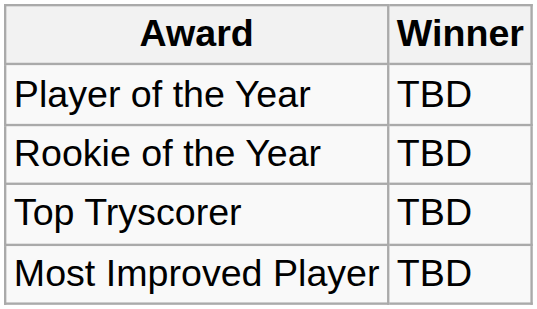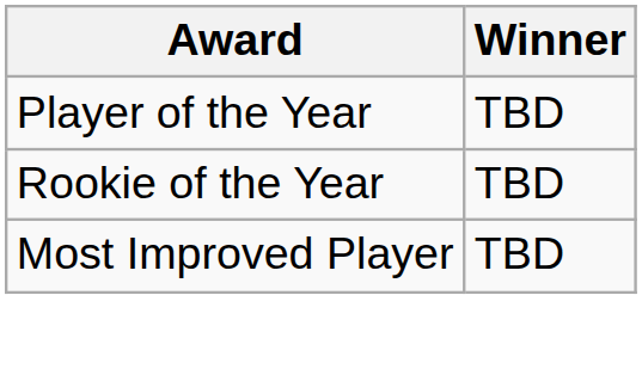 <table class="wikitable">
 <tr>
 <th>Award</th>
 <th>Winner</th>
 </tr>
 <tr>
 <td>Player of the Year</td>
 <td> TBD</td>
 </tr>
 <tr>
 <td>Rookie of the Year</td>
 <td> TBD</td>
 </tr>
 <tr>
-<td>Top Tryscorer</td>
-<td> TBD</td>
-</tr>
-<tr>
 <td>Most Improved Player</td>
 <td> TBD</td>
 </tr>
 </table>
